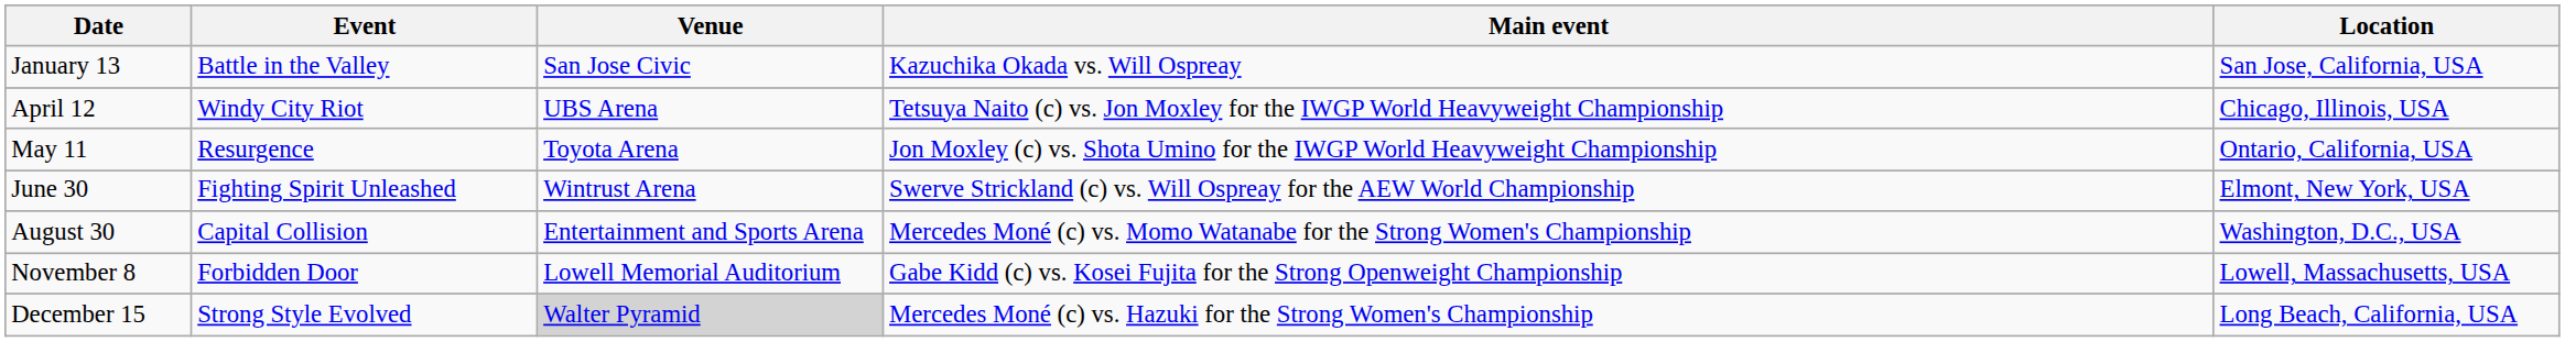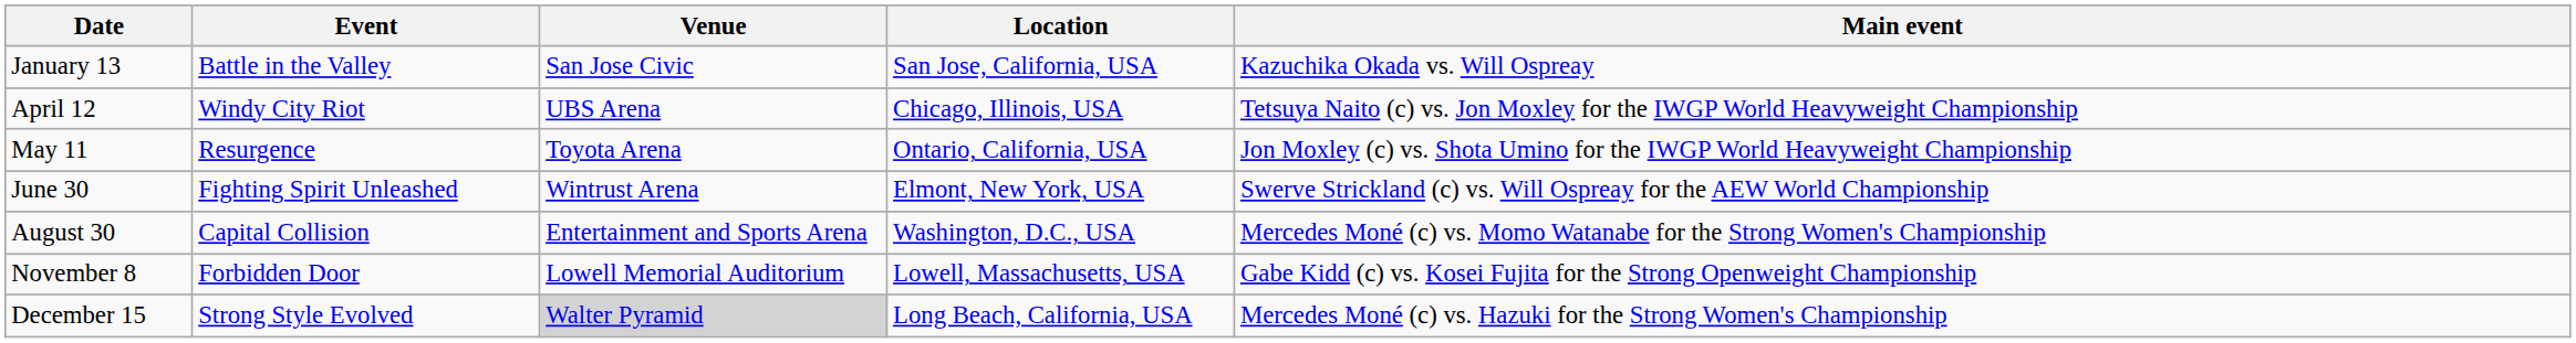 <table class="sortable wikitable succession-box" style="font-size:85%">
 <tr>
 <th width="7%">Date</th>
 <th width="13%">Event</th>
 <th width="13%">Venue</th>
+<th width="13%">Location</th>
 <th width="50%">Main event</th>
-<th width="13%">Location</th>
 </tr>
 <tr>
 <td>January 13</td>
 <td><a href='#'>Battle in the Valley</a></td>
 <td><a href='#'>San Jose Civic</a></td>
+<td><a href='#'>San Jose, California, USA</a></td>
 <td><a href='#'>Kazuchika Okada</a> vs. <a href='#'>Will Ospreay</a></td>
-<td><a href='#'>San Jose, California, USA</a></td>
 </tr>
 <tr>
 <td>April 12</td>
 <td><a href='#'>Windy City Riot</a></td>
 <td><a href='#'>UBS Arena</a></td>
+<td><a href='#'>Chicago, Illinois, USA</a></td>
 <td><a href='#'>Tetsuya Naito</a> (c) vs. <a href='#'>Jon Moxley</a> for the <a href='#'>IWGP World Heavyweight Championship</a></td>
-<td><a href='#'>Chicago, Illinois, USA</a></td>
 </tr>
 <tr>
 <td>May 11</td>
 <td><a href='#'>Resurgence</a></td>
 <td><a href='#'>Toyota Arena</a></td>
+<td><a href='#'>Ontario, California, USA</a></td>
 <td><a href='#'>Jon Moxley</a> (c) vs. <a href='#'>Shota Umino</a> for the <a href='#'>IWGP World Heavyweight Championship</a></td>
-<td><a href='#'>Ontario, California, USA</a></td>
 </tr>
 <tr>
 <td>June 30</td>
 <td><a href='#'>Fighting Spirit Unleashed</a></td>
 <td><a href='#'>Wintrust Arena</a></td>
+<td><a href='#'>Elmont, New York, USA</a></td>
 <td><a href='#'>Swerve Strickland</a> (c) vs. <a href='#'>Will Ospreay</a> for the <a href='#'>AEW World Championship</a></td>
-<td><a href='#'>Elmont, New York, USA</a></td>
 </tr>
 <tr>
 <td>August 30</td>
 <td><a href='#'>Capital Collision</a></td>
 <td><a href='#'>Entertainment and Sports Arena</a></td>
+<td><a href='#'>Washington, D.C., USA</a></td>
 <td><a href='#'>Mercedes Moné</a> (c) vs. <a href='#'>Momo Watanabe</a> for the <a href='#'>Strong Women's Championship</a></td>
-<td><a href='#'>Washington, D.C., USA</a></td>
 </tr>
 <tr>
 <td>November 8</td>
 <td><a href='#'>Forbidden Door</a></td>
 <td><a href='#'>Lowell Memorial Auditorium</a></td>
+<td><a href='#'>Lowell, Massachusetts, USA</a></td>
 <td><a href='#'>Gabe Kidd</a> (c) vs. <a href='#'>Kosei Fujita</a> for the <a href='#'>Strong Openweight Championship</a></td>
-<td><a href='#'>Lowell, Massachusetts, USA</a></td>
 </tr>
 <tr>
 <td>December 15</td>
 <td><a href='#'>Strong Style Evolved</a></td>
 <td style="background: lightgrey;"><a href='#'>Walter Pyramid</a></td>
+<td><a href='#'>Long Beach, California, USA</a></td>
 <td><a href='#'>Mercedes Moné</a> (c) vs. <a href='#'>Hazuki</a> for the <a href='#'>Strong Women's Championship</a></td>
-<td><a href='#'>Long Beach, California, USA</a></td>
 </tr>
 </table>
